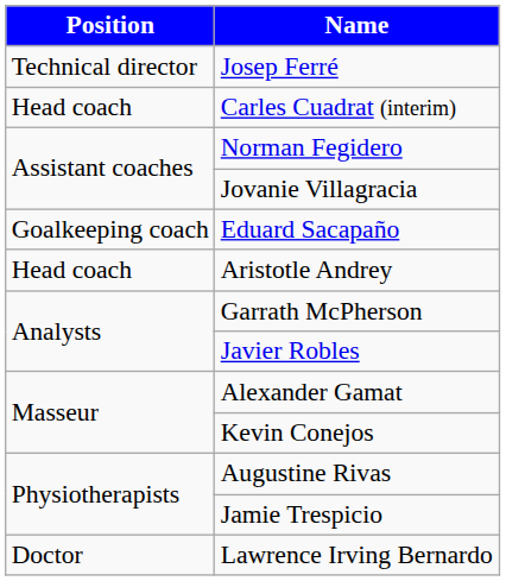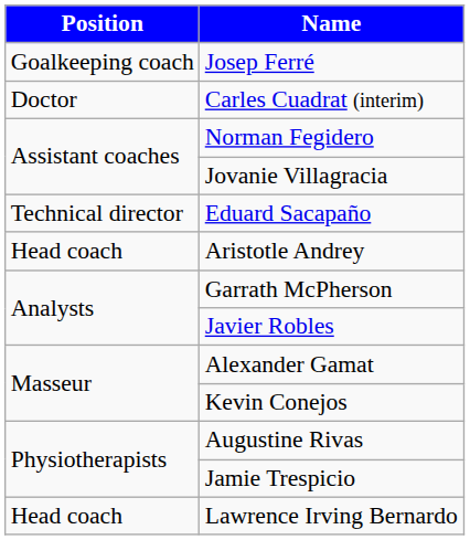 <table class="wikitable">
 <tr>
 <th style="color:#FFFFFF;background:#0000FF">Position</th>
 <th style="color:#FFFFFF;background:#0000FF">Name</th>
 </tr>
 <tr>
-<td>Technical director</td>
+<td>Goalkeeping coach</td>
 <td> <a href='#'>Josep Ferré</a></td>
 </tr>
 <tr>
-<td>Head coach</td>
+<td>Doctor</td>
 <td> <a href='#'>Carles Cuadrat</a> <small>(interim)</small></td>
 </tr>
 <tr>
 <td rowspan="2">Assistant coaches</td>
 <td> <a href='#'>Norman Fegidero</a></td>
 </tr>
 <tr>
 <td> Jovanie Villagracia</td>
 </tr>
 <tr>
-<td>Goalkeeping coach</td>
+<td>Technical director</td>
 <td> <a href='#'>Eduard Sacapaño</a></td>
 </tr>
 <tr>
 <td>Head coach</td>
 <td> Aristotle Andrey</td>
 </tr>
 <tr>
 <td rowspan="2">Analysts</td>
 <td> Garrath McPherson</td>
 </tr>
 <tr>
 <td> <a href='#'>Javier Robles</a></td>
 </tr>
 <tr>
 <td rowspan="2">Masseur</td>
 <td> Alexander Gamat</td>
 </tr>
 <tr>
 <td> Kevin Conejos</td>
 </tr>
 <tr>
 <td rowspan="2">Physiotherapists</td>
 <td> Augustine Rivas</td>
 </tr>
 <tr>
 <td> Jamie Trespicio</td>
 </tr>
 <tr>
-<td>Doctor</td>
+<td>Head coach</td>
 <td> Lawrence Irving Bernardo</td>
 </tr>
 </table>
